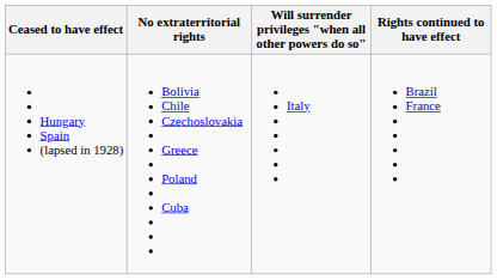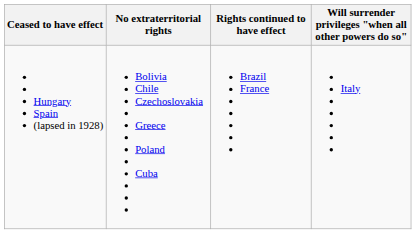 <table class="wikitable">
 <tr>
 <th style="width: 150px;">Ceased to have effect</th>
 <th style="width: 150px;">No extraterritorial rights</th>
+<th style="width: 150px;">Rights continued to have effect</th>
 <th style="width: 150px;">Will surrender privileges "when all other powers do so"</th>
-<th style="width: 150px;">Rights continued to have effect</th>
 </tr>
 <tr style="vertical-align:top" class="plainlist">
 <td><br><ul><li></li><li></li><li> <a href='#'>Hungary</a></li><li> <a href='#'>Spain</a></li><li> (lapsed in 1928)</li></ul></td>
 <td><br><ul><li> <a href='#'>Bolivia</a></li><li> <a href='#'>Chile</a></li><li> <a href='#'>Czechoslovakia</a></li><li></li><li> <a href='#'>Greece</a></li><li></li><li> <a href='#'>Poland</a></li><li></li><li> <a href='#'>Cuba</a></li><li></li><li></li><li></li></ul></td>
+<td><br><ul><li> <a href='#'>Brazil</a></li><li> <a href='#'>France</a></li><li></li><li></li><li></li><li></li><li></li></ul></td>
 <td><br><ul><li></li><li> <a href='#'>Italy</a></li><li></li><li></li><li></li><li></li><li></li></ul></td>
-<td><br><ul><li> <a href='#'>Brazil</a></li><li> <a href='#'>France</a></li><li></li><li></li><li></li><li></li><li></li></ul></td>
 </tr>
 </table>
